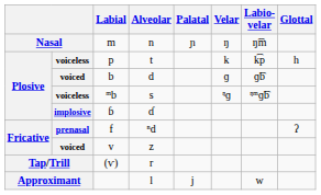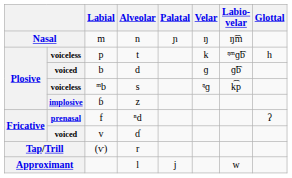 <table class="wikitable" style=text-align:center>
 <tr>
 <th colspan="2"></th>
 <th><a href='#'>Labial</a></th>
 <th><a href='#'>Alveolar</a></th>
 <th><a href='#'>Palatal</a></th>
 <th><a href='#'>Velar</a></th>
 <th><a href='#'>Labio-<br>velar</a></th>
 <th><a href='#'>Glottal</a></th>
 </tr>
 <tr>
 <th colspan="2"><a href='#'>Nasal</a></th>
 <td>m</td>
 <td>n</td>
 <td>ɲ</td>
 <td>ŋ</td>
 <td>ŋ͡m</td>
 <td></td>
 </tr>
 <tr>
 <th rowspan="4"><a href='#'>Plosive</a></th>
 <th><small>voiceless</small></th>
 <td>p</td>
 <td>t</td>
 <td></td>
 <td>k</td>
-<td>k͡p</td>
+<td>ᵑᵐɡ͡b</td>
 <td>h</td>
 </tr>
 <tr>
 <th><small>voiced</small></th>
 <td>b</td>
 <td>d</td>
 <td></td>
 <td>ɡ</td>
 <td>ɡ͡b</td>
 <td></td>
 </tr>
 <tr>
 <th><small>voiceless</small></th>
 <td>ᵐb</td>
 <td>s</td>
 <td></td>
 <td>ᵑɡ</td>
-<td>ᵑᵐɡ͡b</td>
+<td>k͡p</td>
 <td></td>
 </tr>
 <tr>
 <th><small><a href='#'>implosive</a></small></th>
 <td>ɓ</td>
-<td>ɗ</td>
+<td>z</td>
 <td></td>
 <td></td>
 <td></td>
 <td></td>
 </tr>
 <tr>
 <th rowspan="2"><a href='#'>Fricative</a></th>
 <th><small><a href='#'>prenasal</a></small></th>
 <td>f</td>
 <td>ⁿd</td>
 <td></td>
 <td></td>
 <td></td>
 <td>ʔ</td>
 </tr>
 <tr>
 <th><small>voiced</small></th>
 <td>v</td>
-<td>z</td>
+<td>ɗ</td>
 <td></td>
 <td></td>
 <td></td>
 <td></td>
 </tr>
 <tr>
 <th colspan="2"><a href='#'>Tap</a>/<a href='#'>Trill</a></th>
 <td>(ⱱ)</td>
 <td>r</td>
 <td></td>
 <td></td>
 <td></td>
 <td></td>
 </tr>
 <tr>
 <th colspan="2"><a href='#'>Approximant</a></th>
 <td></td>
 <td>l</td>
 <td>j</td>
 <td></td>
 <td>w</td>
 <td></td>
 </tr>
 </table>
